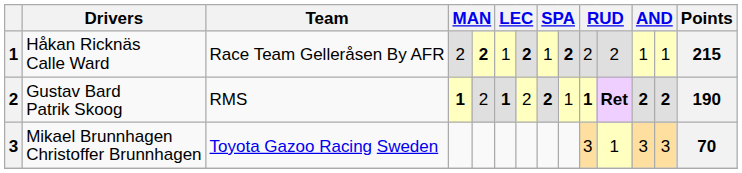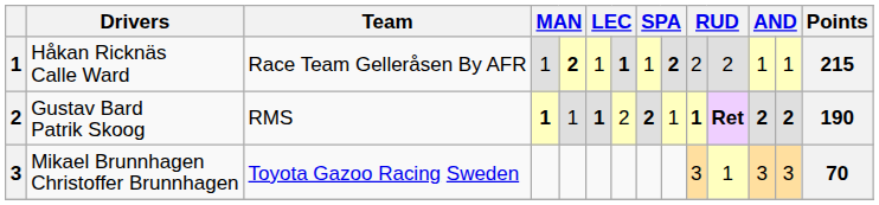 <table class="wikitable" style="font-size:85%; text-align:center;">
 <tr>
 <th></th>
 <th>Drivers</th>
 <th>Team</th>
 <th colspan="2"><a href='#'>MAN</a><br></th>
 <th colspan="2"><a href='#'>LEC</a><br></th>
 <th colspan="2"><a href='#'>SPA</a><br></th>
 <th colspan="2"><a href='#'>RUD</a><br></th>
 <th colspan="2"><a href='#'>AND</a><br></th>
 <th>Points</th>
 </tr>
 <tr>
 <th>1</th>
 <td align="left"> Håkan Ricknäs <br> Calle Ward</td>
 <td align="left"> Race Team Gelleråsen By AFR</td>
-<td style="background:#dfdfdf;">2</td>
+<td style="background:#dfdfdf;">1</td>
 <td style="background:#ffffbf;"><strong>2</strong></td>
 <td style="background:#ffffbf;">1</td>
-<td style="background:#dfdfdf"><strong>2</strong></td>
+<td style="background:#dfdfdf"><strong>1</strong></td>
 <td style="background:#ffffbf;">1</td>
 <td style="background:#dfdfdf"><strong>2</strong></td>
 <td style="background:#dfdfdf;">2</td>
 <td style="background:#dfdfdf;">2</td>
 <td style="background:#ffffbf;">1</td>
 <td style="background:#ffffbf;">1</td>
 <th>215</th>
 </tr>
 <tr>
 <th>2</th>
 <td align="left"> Gustav Bard<br> Patrik Skoog</td>
 <td align="left"> RMS</td>
 <td style="background:#ffffbf;"><strong>1</strong></td>
-<td style="background:#dfdfdf;">2</td>
+<td style="background:#dfdfdf;">1</td>
 <td style="background:#dfdfdf;"><strong>1</strong></td>
 <td style="background:#ffffbf;">2</td>
 <td style="background:#dfdfdf;"><strong>2</strong></td>
 <td style="background:#ffffbf;">1</td>
 <td style="background:#ffffbf;"><strong>1</strong></td>
 <td style="background:#efcfff;"><strong>Ret</strong></td>
 <td style="background:#dfdfdf;"><strong>2</strong></td>
 <td style="background:#dfdfdf;"><strong>2</strong></td>
 <th>190</th>
 </tr>
 <tr>
 <th>3</th>
 <td align="left"> Mikael Brunnhagen<br> Christoffer Brunnhagen</td>
 <td align="left"> <a href='#'>Toyota Gazoo Racing</a> <a href='#'>Sweden</a></td>
 <td></td>
 <td></td>
 <td></td>
 <td></td>
 <td></td>
 <td></td>
 <td style="background:#ffdf9f;">3</td>
 <td style="background:#ffffbf;">1</td>
 <td style="background:#ffdf9f;">3</td>
 <td style="background:#ffdf9f;">3</td>
 <th>70</th>
 </tr>
 <tr>
 </tr>
 </table>
